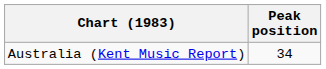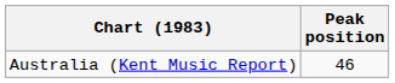 <table class="wikitable">
 <tr>
 <th>Chart (1983)</th>
 <th>Peak<br>position</th>
 </tr>
 <tr>
 <td>Australia (<a href='#'>Kent Music Report</a>)</td>
-<td style="text-align:center;">34</td>
+<td style="text-align:center;">46</td>
 </tr>
 </table>
